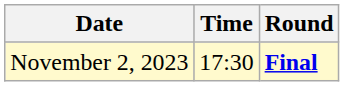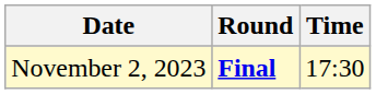 <table class="wikitable">
 <tr>
 <th>Date</th>
+<th>Round</th>
 <th>Time</th>
-<th>Round</th>
 </tr>
 <tr style=background:lemonchiffon>
 <td>November 2, 2023</td>
+<td><strong><a href='#'>Final</a></strong></td>
 <td>17:30</td>
-<td><strong><a href='#'>Final</a></strong></td>
 </tr>
 </table>
